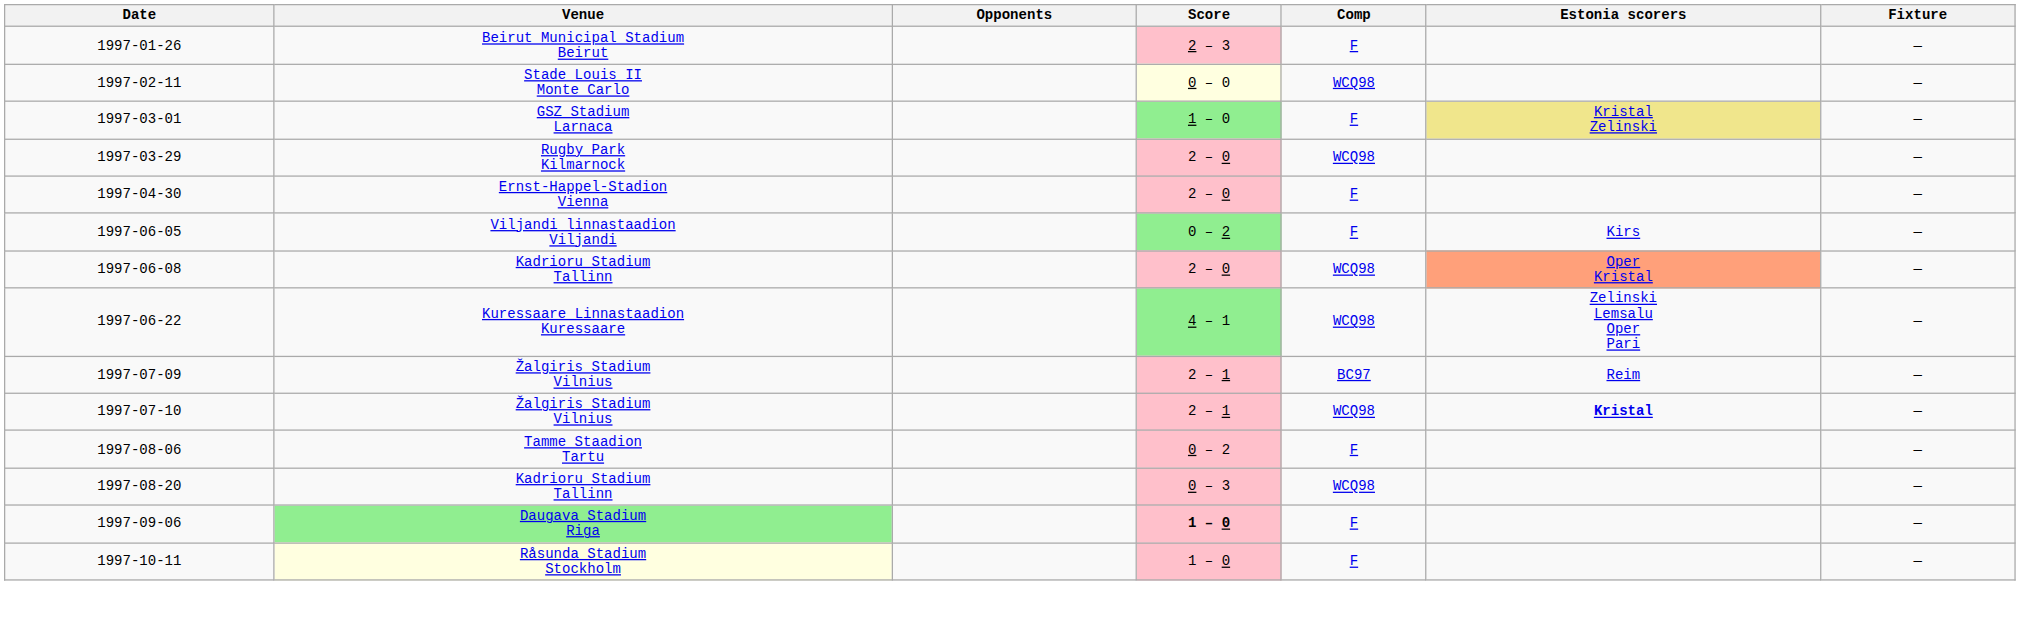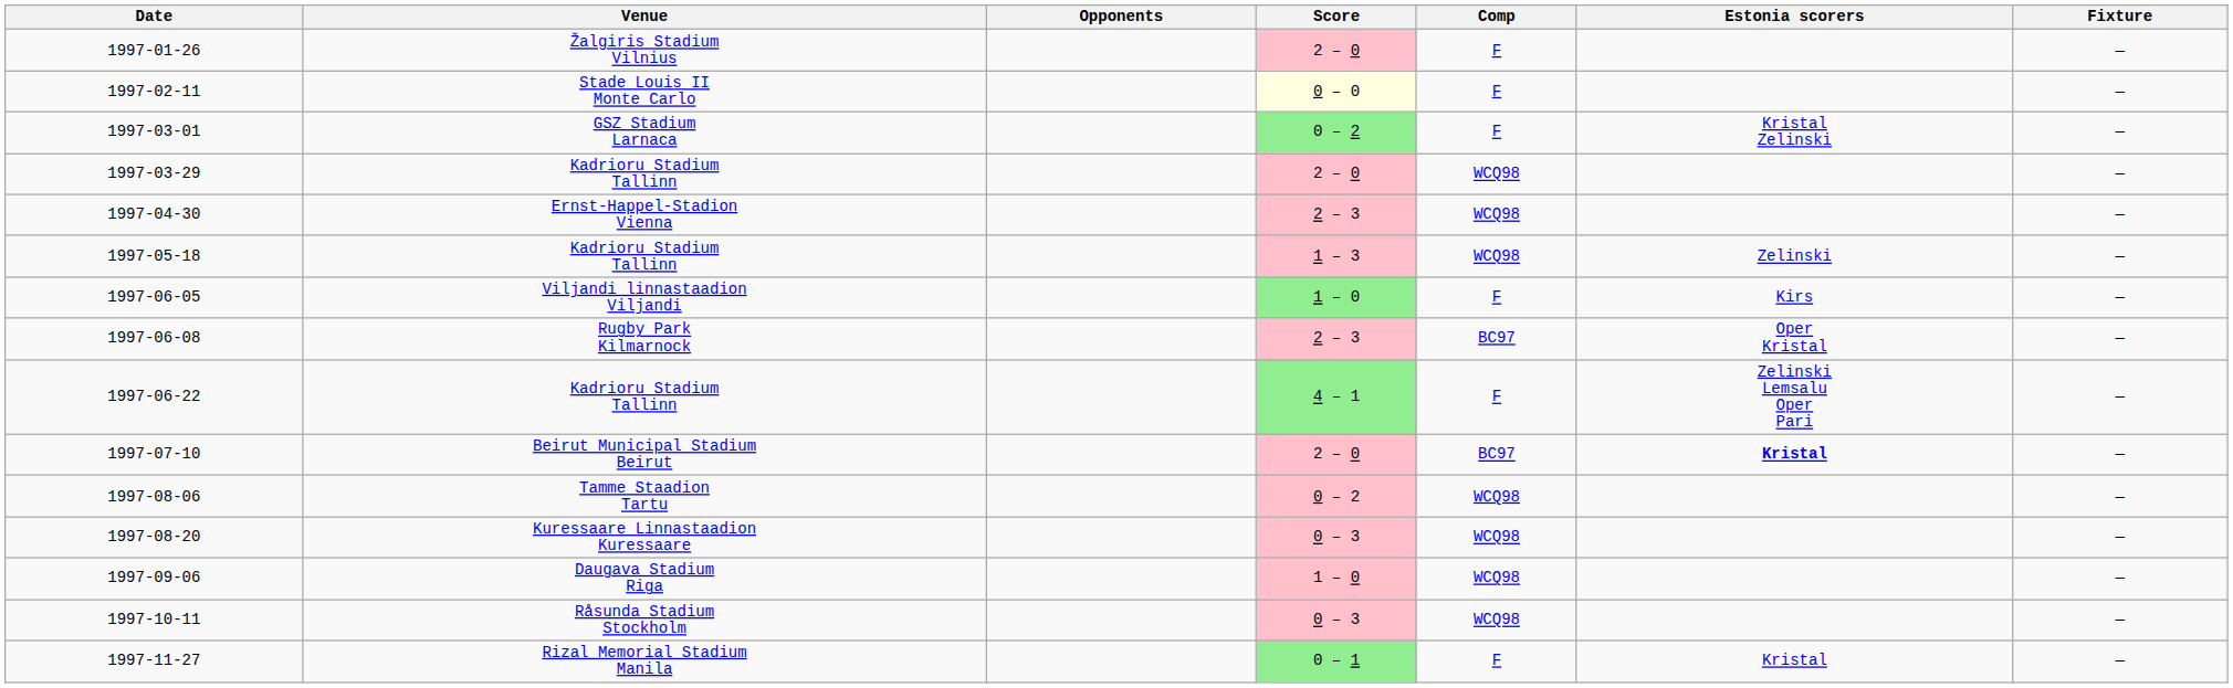 <table class="wikitable" style="font-size:85%; text-align:center;" width="100%">
 <tr>
 <th>Date</th>
 <th>Venue</th>
 <th>Opponents</th>
 <th>Score</th>
 <th>Comp</th>
 <th>Estonia scorers</th>
 <th>Fixture</th>
 </tr>
 <tr>
 <td>1997-01-26</td>
-<td><a href='#'>Beirut Municipal Stadium</a><br><a href='#'>Beirut</a></td>
+<td><a href='#'>Žalgiris Stadium</a><br> <a href='#'>Vilnius</a></td>
 <td></td>
-<td bgcolor="pink"><u>2</u> – 3</td>
+<td bgcolor="pink">2 – <u>0</u></td>
 <td><a href='#'>F</a></td>
 <td></td>
 <td>—</td>
 </tr>
 <tr>
 <td>1997-02-11</td>
 <td><a href='#'>Stade Louis II</a><br> <a href='#'>Monte Carlo</a></td>
 <td></td>
 <td bgcolor="lightyellow"><u>0</u> – 0</td>
-<td><a href='#'>WCQ98</a></td>
+<td><a href='#'>F</a></td>
 <td></td>
 <td>—</td>
 </tr>
 <tr>
 <td>1997-03-01</td>
 <td><a href='#'>GSZ Stadium</a><br> <a href='#'>Larnaca</a></td>
 <td></td>
-<td bgcolor="lightgreen"><u>1</u> – 0</td>
+<td bgcolor="lightgreen">0 – <u>2</u></td>
 <td><a href='#'>F</a></td>
-<td style="background: khaki;"><a href='#'>Kristal</a>   <br> <a href='#'>Zelinski</a>  </td>
+<td><a href='#'>Kristal</a>   <br> <a href='#'>Zelinski</a>  </td>
 <td>—</td>
 </tr>
 <tr>
 <td>1997-03-29</td>
-<td><a href='#'>Rugby Park</a><br> <a href='#'>Kilmarnock</a></td>
+<td><a href='#'>Kadrioru Stadium</a><br> <a href='#'>Tallinn</a></td>
 <td></td>
 <td bgcolor="pink">2 – <u>0</u></td>
 <td><a href='#'>WCQ98</a></td>
 <td></td>
 <td>—</td>
 </tr>
 <tr>
 <td>1997-04-30</td>
 <td><a href='#'>Ernst-Happel-Stadion</a><br> <a href='#'>Vienna</a></td>
 <td></td>
-<td bgcolor="pink">2 – <u>0</u></td>
-<td><a href='#'>F</a></td>
+<td bgcolor="pink"><u>2</u> – 3</td>
+<td><a href='#'>WCQ98</a></td>
 <td></td>
+<td>—</td>
+</tr>
+<tr>
+<td>1997-05-18</td>
+<td><a href='#'>Kadrioru Stadium</a><br> <a href='#'>Tallinn</a></td>
+<td></td>
+<td bgcolor="pink"><u>1</u> – 3</td>
+<td><a href='#'>WCQ98</a></td>
+<td><a href='#'>Zelinski</a>  </td>
 <td>—</td>
 </tr>
 <tr>
 <td>1997-06-05</td>
 <td><a href='#'>Viljandi linnastaadion</a><br><a href='#'>Viljandi</a></td>
 <td></td>
-<td bgcolor="lightgreen">0 – <u>2</u></td>
+<td bgcolor="lightgreen"><u>1</u> – 0</td>
 <td><a href='#'>F</a></td>
 <td><a href='#'>Kirs</a> </td>
 <td>—</td>
 </tr>
 <tr>
 <td>1997-06-08</td>
-<td><a href='#'>Kadrioru Stadium</a><br> <a href='#'>Tallinn</a></td>
+<td><a href='#'>Rugby Park</a><br> <a href='#'>Kilmarnock</a></td>
 <td></td>
-<td bgcolor="pink">2 – <u>0</u></td>
-<td><a href='#'>WCQ98</a></td>
-<td style="background: lightsalmon;"><a href='#'>Oper</a>  <br> <a href='#'>Kristal</a> </td>
+<td bgcolor="pink"><u>2</u> – 3</td>
+<td><a href='#'>BC97</a></td>
+<td><a href='#'>Oper</a>  <br> <a href='#'>Kristal</a> </td>
 <td>—</td>
 </tr>
 <tr>
 <td>1997-06-22</td>
-<td><a href='#'>Kuressaare Linnastaadion</a><br><a href='#'>Kuressaare</a></td>
+<td><a href='#'>Kadrioru Stadium</a><br> <a href='#'>Tallinn</a></td>
 <td></td>
 <td bgcolor="lightgreen"><u>4</u> – 1</td>
-<td><a href='#'>WCQ98</a></td>
+<td><a href='#'>F</a></td>
 <td><a href='#'>Zelinski</a>  <br> <a href='#'>Lemsalu</a>  <br> <a href='#'>Oper</a>  <br> <a href='#'>Pari</a> </td>
 <td>—</td>
 </tr>
 <tr>
-<td>1997-07-09</td>
-<td><a href='#'>Žalgiris Stadium</a><br> <a href='#'>Vilnius</a></td>
+<td>1997-07-10</td>
+<td><a href='#'>Beirut Municipal Stadium</a><br><a href='#'>Beirut</a></td>
 <td></td>
-<td bgcolor="pink">2 – <u>1</u></td>
+<td bgcolor="pink">2 – <u>0</u></td>
 <td><a href='#'>BC97</a></td>
-<td><a href='#'>Reim</a> </td>
-<td>—</td>
-</tr>
-<tr>
-<td>1997-07-10</td>
-<td><a href='#'>Žalgiris Stadium</a><br> <a href='#'>Vilnius</a></td>
-<td></td>
-<td bgcolor="pink">2 – <u>1</u></td>
-<td><a href='#'>WCQ98</a></td>
 <td><strong><a href='#'>Kristal</a> </strong></td>
 <td>—</td>
 </tr>
 <tr>
 <td>1997-08-06</td>
 <td><a href='#'>Tamme Staadion</a><br> <a href='#'>Tartu</a></td>
 <td></td>
 <td bgcolor="pink"><u>0</u> – 2</td>
-<td><a href='#'>F</a></td>
+<td><a href='#'>WCQ98</a></td>
 <td></td>
 <td>—</td>
 </tr>
 <tr>
 <td>1997-08-20</td>
-<td><a href='#'>Kadrioru Stadium</a><br> <a href='#'>Tallinn</a></td>
+<td><a href='#'>Kuressaare Linnastaadion</a><br><a href='#'>Kuressaare</a></td>
 <td></td>
 <td bgcolor="pink"><u>0</u> – 3</td>
 <td><a href='#'>WCQ98</a></td>
 <td></td>
 <td>—</td>
 </tr>
 <tr>
 <td>1997-09-06</td>
-<td style="background: lightgreen;"><a href='#'>Daugava Stadium</a><br> <a href='#'>Riga</a></td>
+<td><a href='#'>Daugava Stadium</a><br> <a href='#'>Riga</a></td>
 <td></td>
-<td bgcolor="pink"><strong>1 – <u>0</u></strong></td>
-<td><a href='#'>F</a></td>
+<td bgcolor="pink">1 – <u>0</u></td>
+<td><a href='#'>WCQ98</a></td>
 <td></td>
 <td>—</td>
 </tr>
 <tr>
 <td>1997-10-11</td>
-<td style="background: lightyellow;"><a href='#'>Råsunda Stadium</a><br> <a href='#'>Stockholm</a></td>
+<td><a href='#'>Råsunda Stadium</a><br> <a href='#'>Stockholm</a></td>
 <td></td>
-<td bgcolor="pink">1 – <u>0</u></td>
-<td><a href='#'>F</a></td>
+<td bgcolor="pink"><u>0</u> – 3</td>
+<td><a href='#'>WCQ98</a></td>
 <td></td>
 <td>—</td>
 </tr>
+<tr>
+<td>1997-11-27</td>
+<td><a href='#'>Rizal Memorial Stadium</a><br> <a href='#'>Manila</a></td>
+<td></td>
+<td bgcolor="lightgreen">0 – <u>1</u></td>
+<td><a href='#'>F</a></td>
+<td><a href='#'>Kristal</a> </td>
+<td>—</td>
+</tr>
 </table>
